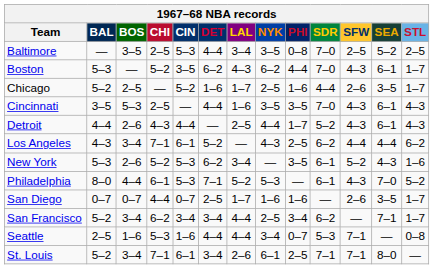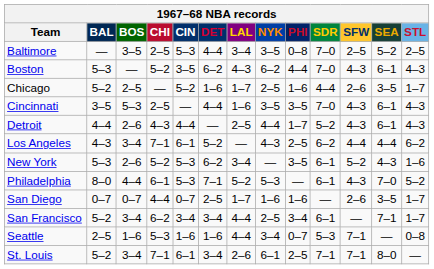 <table class="wikitable" style="font-size:95%; text-align:center;">
 <tr>
 <th colspan=13>1967–68 NBA records</th>
 </tr>
 <tr>
 <th width=100>Team</th>
 <th style="background:#002854;color:#FFFFFF;width=35">BAL</th>
 <th style="background:#006400;color:#FFFFFF;width=35">BOS</th>
 <th style="background:#BA0C2F;color:#FFFFFF;width=35">CHI</th>
 <th style="background:#012F6B;color:#FFFFFF;width=35">CIN</th>
 <th style="background:#012F6B;color:#D40032;width=35">DET</th>
 <th style="background:#800080;color:#FFD700;width=35">LAL</th>
 <th style="background:#003EA4;color:#FF8C00;width=35">NYK</th>
 <th style="background:#012268;color:#C60D28;width=35">PHI</th>
 <th style="background:#00843D;color:#FFCC00;width=35">SDR</th>
 <th style="background:#FFC62C;color:#012F6B;width=35">SFW</th>
 <th style="background:#173F36;color:#EBAA00;width=35">SEA</th>
 <th style="background:#69B3E6;color:#C70F2E;width=35">STL</th>
 </tr>
 <tr>
 <td style="text-align:left;"><a href='#'>Baltimore</a></td>
 <td>—</td>
 <td>3–5</td>
 <td>2–5</td>
 <td>5–3</td>
 <td>4–4</td>
 <td>3–4</td>
 <td>3–5</td>
 <td>0–8</td>
 <td>7–0</td>
 <td>2–5</td>
 <td>5–2</td>
 <td>2–5</td>
 </tr>
 <tr>
 <td style="text-align:left;"><a href='#'>Boston</a></td>
 <td>5–3</td>
 <td>—</td>
 <td>5–2</td>
 <td>3–5</td>
 <td>6–2</td>
 <td>4–3</td>
 <td>6–2</td>
 <td>4–4</td>
 <td>7–0</td>
 <td>4–3</td>
 <td>6–1</td>
-<td>1–7</td>
+<td>4–3</td>
 </tr>
 <tr>
 <td style="text-align:left;">Chicago</td>
 <td>5–2</td>
 <td>2–5</td>
 <td>—</td>
 <td>5–2</td>
 <td>1–6</td>
 <td>1–7</td>
 <td>2–5</td>
 <td>1–6</td>
 <td>4–4</td>
 <td>2–6</td>
 <td>3–5</td>
 <td>1–7</td>
 </tr>
 <tr>
 <td style="text-align:left;"><a href='#'>Cincinnati</a></td>
 <td>3–5</td>
 <td>5–3</td>
 <td>2–5</td>
 <td>—</td>
 <td>4–4</td>
 <td>1–6</td>
 <td>3–5</td>
 <td>3–5</td>
 <td>7–0</td>
 <td>4–3</td>
 <td>6–1</td>
 <td>4–3</td>
 </tr>
 <tr>
 <td style="text-align:left;"><a href='#'>Detroit</a></td>
 <td>4–4</td>
 <td>2–6</td>
 <td>4–3</td>
 <td>4–4</td>
 <td>—</td>
 <td>2–5</td>
 <td>4–4</td>
 <td>1–7</td>
 <td>5–2</td>
 <td>4–3</td>
 <td>6–1</td>
 <td>4–3</td>
 </tr>
 <tr>
 <td style="text-align:left;"><a href='#'>Los Angeles</a></td>
 <td>4–3</td>
 <td>3–4</td>
 <td>7–1</td>
 <td>6–1</td>
 <td>5–2</td>
 <td>—</td>
 <td>4–3</td>
 <td>2–5</td>
 <td>6–2</td>
 <td>4–4</td>
 <td>4–4</td>
 <td>6–2</td>
 </tr>
 <tr>
 <td style="text-align:left;"><a href='#'>New York</a></td>
 <td>5–3</td>
 <td>2–6</td>
 <td>5–2</td>
 <td>5–3</td>
 <td>6–2</td>
 <td>3–4</td>
 <td>—</td>
 <td>3–5</td>
 <td>6–1</td>
 <td>5–2</td>
 <td>4–3</td>
 <td>1–6</td>
 </tr>
 <tr>
 <td style="text-align:left;"><a href='#'>Philadelphia</a></td>
 <td>8–0</td>
 <td>4–4</td>
 <td>6–1</td>
 <td>5–3</td>
 <td>7–1</td>
 <td>5–2</td>
 <td>5–3</td>
 <td>—</td>
 <td>6–1</td>
 <td>4–3</td>
 <td>7–0</td>
 <td>5–2</td>
 </tr>
 <tr>
 <td style="text-align:left;"><a href='#'>San Diego</a></td>
 <td>0–7</td>
 <td>0–7</td>
 <td>4–4</td>
 <td>0–7</td>
 <td>2–5</td>
 <td>1–7</td>
 <td>1–6</td>
 <td>1–6</td>
 <td>—</td>
 <td>2–6</td>
 <td>3–5</td>
 <td>1–7</td>
 </tr>
 <tr>
 <td style="text-align:left;"><a href='#'>San Francisco</a></td>
 <td>5–2</td>
 <td>3–4</td>
 <td>6–2</td>
 <td>3–4</td>
 <td>3–4</td>
 <td>4–4</td>
 <td>2–5</td>
 <td>3–4</td>
-<td>6–2</td>
+<td>6–1</td>
 <td>—</td>
 <td>7–1</td>
 <td>1–7</td>
 </tr>
 <tr>
 <td style="text-align:left;"><a href='#'>Seattle</a></td>
 <td>2–5</td>
 <td>1–6</td>
 <td>5–3</td>
 <td>1–6</td>
-<td>4–4</td>
+<td>1–6</td>
 <td>4–4</td>
 <td>3–4</td>
 <td>0–7</td>
 <td>5–3</td>
 <td>7–1</td>
 <td>—</td>
 <td>0–8</td>
 </tr>
 <tr>
 <td style="text-align:left;"><a href='#'>St. Louis</a></td>
 <td>5–2</td>
 <td>3–4</td>
 <td>7–1</td>
 <td>6–1</td>
 <td>3–4</td>
 <td>2–6</td>
 <td>6–1</td>
 <td>2–5</td>
 <td>7–1</td>
 <td>7–1</td>
 <td>8–0</td>
 <td>—</td>
 </tr>
 </table>
